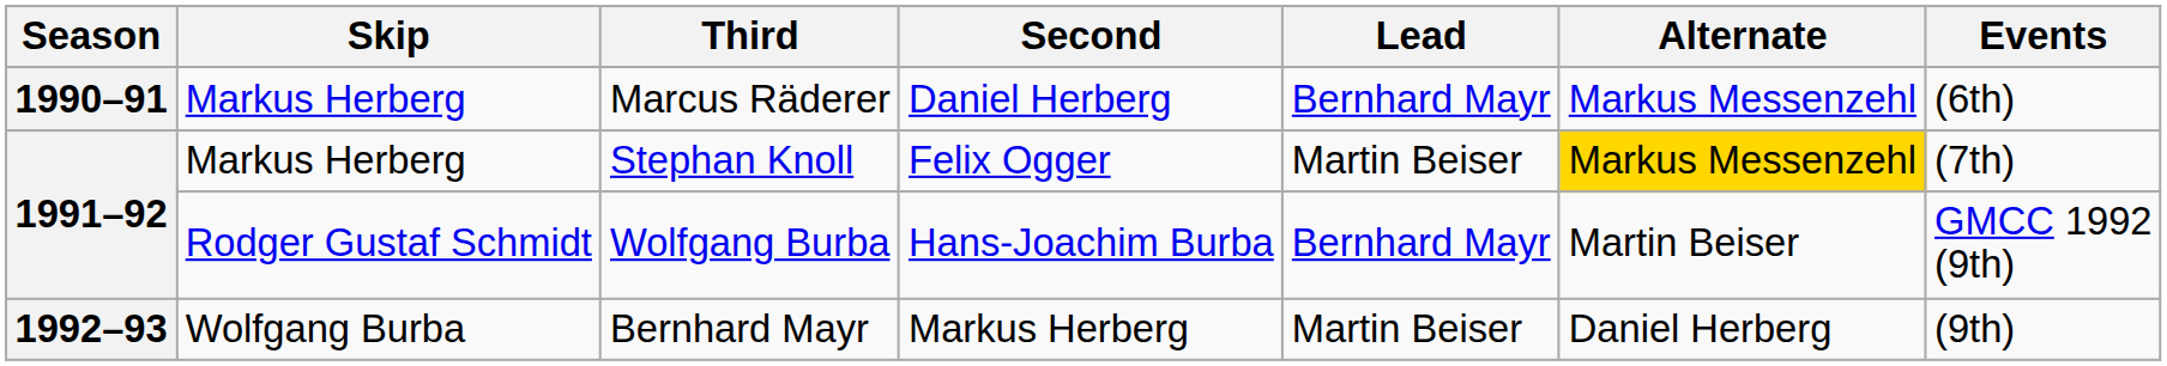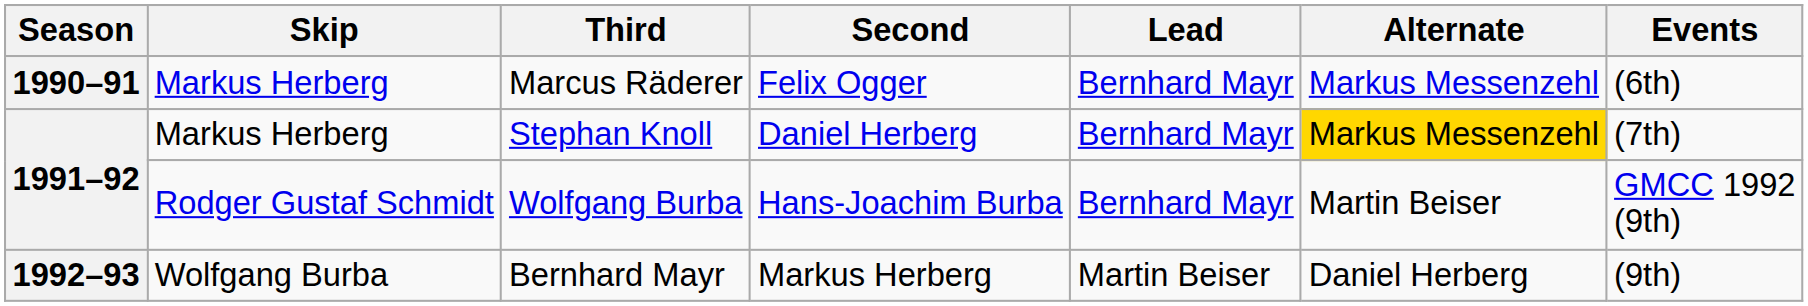 <table class="wikitable">
 <tr>
 <th scope="col">Season</th>
 <th scope="col">Skip</th>
 <th scope="col">Third</th>
 <th scope="col">Second</th>
 <th scope="col">Lead</th>
 <th scope="col">Alternate</th>
 <th scope="col">Events</th>
 </tr>
 <tr>
 <th scope="row">1990–91</th>
 <td><a href='#'>Markus Herberg</a></td>
 <td>Marcus Räderer</td>
-<td><a href='#'>Daniel Herberg</a></td>
+<td><a href='#'>Felix Ogger</a></td>
 <td><a href='#'>Bernhard Mayr</a></td>
 <td><a href='#'>Markus Messenzehl</a></td>
 <td> (6th)</td>
 </tr>
 <tr>
 <th scope="row" rowspan=2>1991–92</th>
 <td>Markus Herberg</td>
 <td><a href='#'>Stephan Knoll</a></td>
-<td><a href='#'>Felix Ogger</a></td>
-<td>Martin Beiser</td>
+<td><a href='#'>Daniel Herberg</a></td>
+<td><a href='#'>Bernhard Mayr</a></td>
 <td style="background: gold;">Markus Messenzehl</td>
 <td> (7th)</td>
 </tr>
 <tr>
 <td><a href='#'>Rodger Gustaf Schmidt</a></td>
 <td><a href='#'>Wolfgang Burba</a></td>
 <td><a href='#'>Hans-Joachim Burba</a></td>
 <td><a href='#'>Bernhard Mayr</a></td>
 <td>Martin Beiser</td>
 <td><a href='#'>GMCC</a> 1992 <br> (9th)</td>
 </tr>
 <tr>
 <th scope="row">1992–93</th>
 <td>Wolfgang Burba</td>
 <td>Bernhard Mayr</td>
 <td>Markus Herberg</td>
 <td>Martin Beiser</td>
 <td>Daniel Herberg</td>
 <td> (9th)</td>
 </tr>
 </table>
